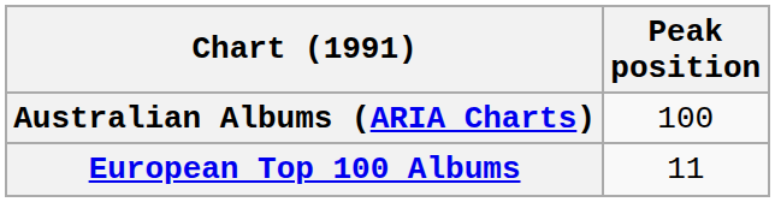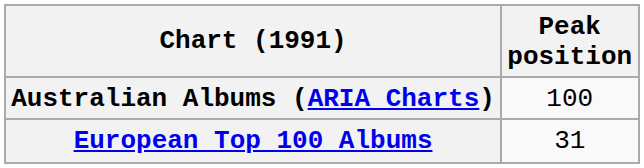 <table class="wikitable sortable plainrowheaders" style="text-align:center">
 <tr>
 <th scope="col">Chart (1991)</th>
 <th scope="col">Peak<br>position</th>
 </tr>
 <tr>
 <th scope="row">Australian Albums (<a href='#'>ARIA Charts</a>)</th>
 <td>100</td>
 </tr>
 <tr>
 </tr>
 <tr>
 <th scope="row"><a href='#'>European Top 100 Albums</a></th>
-<td>11</td>
+<td>31</td>
 </tr>
 <tr>
 </tr>
 <tr>
 </tr>
 <tr>
 </tr>
 <tr>
 </tr>
 <tr>
 </tr>
 </table>
